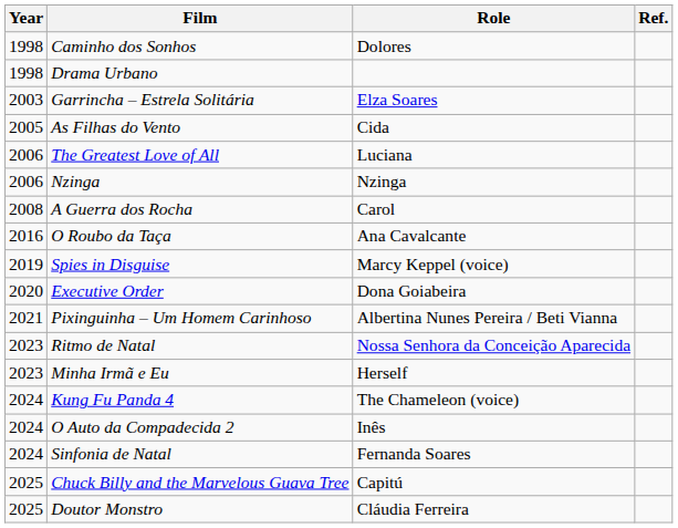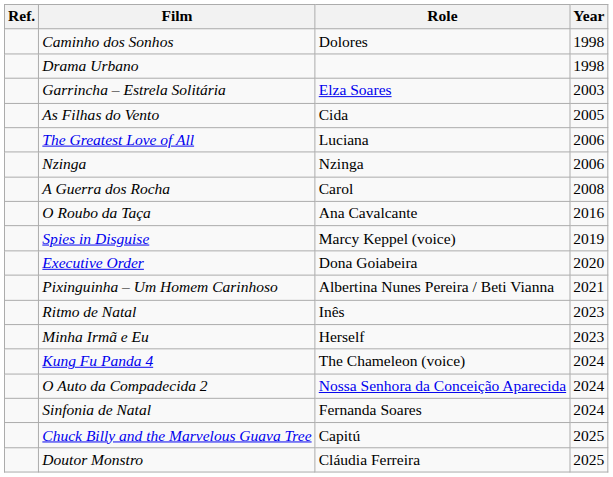 <table class="wikitable" style="font-size: 100%;">
 <tr>
-<th>Year</th>
+<th>Ref.</th>
 <th>Film</th>
 <th>Role</th>
-<th>Ref.</th>
+<th>Year</th>
 </tr>
 <tr>
-<td>1998</td>
+<td></td>
 <td><em>Caminho dos Sonhos</em></td>
 <td>Dolores</td>
-<td></td>
+<td>1998</td>
 </tr>
 <tr>
-<td>1998</td>
+<td></td>
 <td><em>Drama Urbano</em></td>
 <td></td>
-<td></td>
+<td>1998</td>
 </tr>
 <tr>
-<td>2003</td>
+<td></td>
 <td><em>Garrincha – Estrela Solitária</em></td>
 <td><a href='#'>Elza Soares</a></td>
-<td></td>
+<td>2003</td>
 </tr>
 <tr>
-<td>2005</td>
+<td></td>
 <td><em>As Filhas do Vento</em></td>
 <td>Cida</td>
-<td></td>
+<td>2005</td>
 </tr>
 <tr>
-<td>2006</td>
+<td></td>
 <td><em><a href='#'>The Greatest Love of All</a></em></td>
 <td>Luciana</td>
-<td></td>
+<td>2006</td>
 </tr>
 <tr>
-<td>2006</td>
+<td></td>
 <td><em>Nzinga</em></td>
 <td>Nzinga</td>
-<td></td>
+<td>2006</td>
 </tr>
 <tr>
-<td>2008</td>
+<td></td>
 <td><em>A Guerra dos Rocha</em></td>
 <td>Carol</td>
-<td></td>
+<td>2008</td>
 </tr>
 <tr>
-<td>2016</td>
+<td></td>
 <td><em>O Roubo da Taça</em></td>
 <td>Ana Cavalcante</td>
-<td></td>
+<td>2016</td>
 </tr>
 <tr>
-<td>2019</td>
+<td></td>
 <td><em><a href='#'>Spies in Disguise</a></em></td>
 <td>Marcy Keppel (voice)</td>
-<td></td>
+<td>2019</td>
 </tr>
 <tr>
-<td>2020</td>
+<td></td>
 <td><em><a href='#'>Executive Order</a></em></td>
 <td>Dona Goiabeira</td>
-<td></td>
+<td>2020</td>
 </tr>
 <tr>
-<td>2021</td>
+<td></td>
 <td><em>Pixinguinha – Um Homem Carinhoso</em></td>
 <td>Albertina Nunes Pereira / Beti Vianna</td>
-<td></td>
+<td>2021</td>
 </tr>
 <tr>
+<td></td>
+<td><em>Ritmo de Natal</em></td>
+<td>Inês</td>
 <td>2023</td>
-<td><em>Ritmo de Natal</em></td>
-<td><a href='#'>Nossa Senhora da Conceição Aparecida</a></td>
-<td></td>
 </tr>
 <tr>
-<td>2023</td>
+<td></td>
 <td><em>Minha Irmã e Eu</em></td>
 <td>Herself</td>
-<td></td>
+<td>2023</td>
 </tr>
 <tr>
-<td>2024</td>
+<td></td>
 <td><em><a href='#'>Kung Fu Panda 4</a></em></td>
 <td>The Chameleon (voice)</td>
-<td></td>
+<td>2024</td>
 </tr>
 <tr>
+<td></td>
+<td><em>O Auto da Compadecida 2</em></td>
+<td><a href='#'>Nossa Senhora da Conceição Aparecida</a></td>
 <td>2024</td>
-<td><em>O Auto da Compadecida 2</em></td>
-<td>Inês</td>
-<td></td>
 </tr>
 <tr>
-<td>2024</td>
+<td></td>
 <td><em>Sinfonia de Natal</em></td>
 <td>Fernanda Soares</td>
-<td></td>
+<td>2024</td>
 </tr>
 <tr>
-<td>2025</td>
+<td></td>
 <td><em><a href='#'>Chuck Billy and the Marvelous Guava Tree</a></em></td>
 <td>Capitú</td>
-<td></td>
+<td>2025</td>
 </tr>
 <tr>
-<td>2025</td>
+<td></td>
 <td><em>Doutor Monstro</em></td>
 <td>Cláudia Ferreira</td>
-<td></td>
+<td>2025</td>
 </tr>
 </table>
